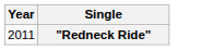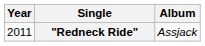 <table class="wikitable plainrowheaders">
 <tr>
 <th>Year</th>
 <th style="width:10em;">Single</th>
+<th>Album</th>
 </tr>
 <tr>
 <td>2011</td>
 <th scope="row">"Redneck Ride"</th>
+<td><em>Assjack</em></td>
 </tr>
 </table>
